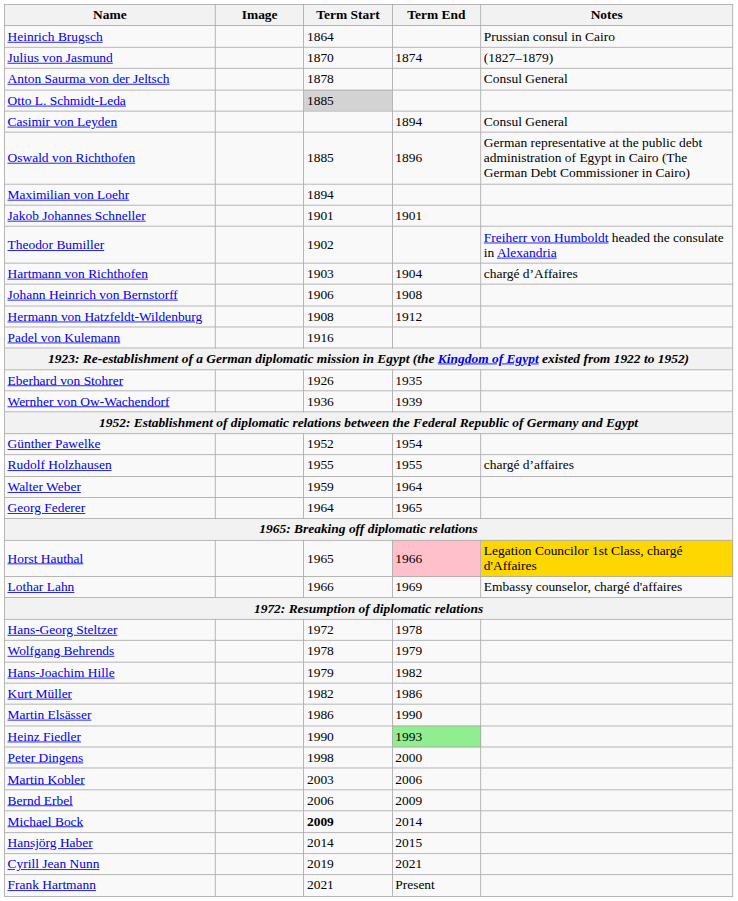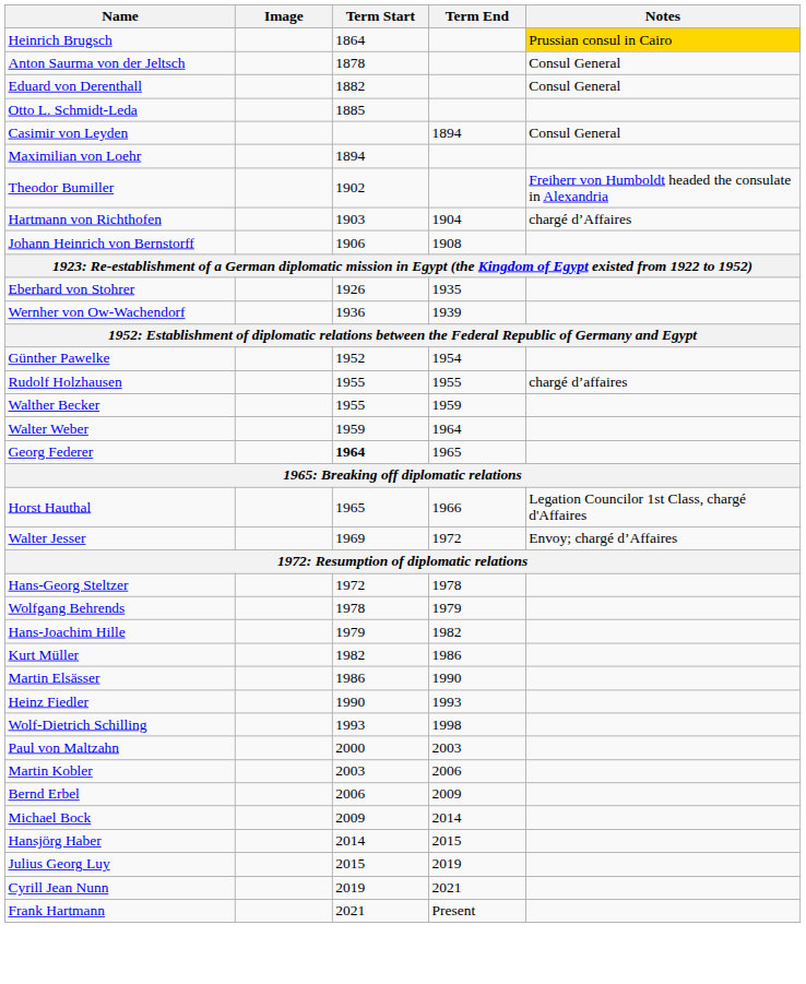 <table class="wikitable">
 <tr>
 <th width="250">Name</th>
 <th width="100">Image</th>
 <th width="100">Term Start</th>
 <th width="100">Term End</th>
 <th width="300">Notes</th>
 </tr>
 <tr>
 <td><a href='#'>Heinrich Brugsch</a></td>
 <td></td>
 <td>1864</td>
 <td></td>
-<td>Prussian consul in Cairo</td>
-</tr>
-<tr>
-<td><a href='#'>Julius von Jasmund</a></td>
-<td></td>
-<td>1870</td>
-<td>1874</td>
-<td>(1827–1879)</td>
+<td style="background: gold;">Prussian consul in Cairo</td>
 </tr>
 <tr>
 <td><a href='#'>Anton Saurma von der Jeltsch</a></td>
 <td></td>
 <td>1878</td>
 <td></td>
 <td>Consul General</td>
 </tr>
 <tr>
+<td><a href='#'>Eduard von Derenthall</a></td>
+<td></td>
+<td>1882</td>
+<td></td>
+<td>Consul General</td>
+</tr>
+<tr>
 <td><a href='#'>Otto L. Schmidt-Leda</a></td>
 <td></td>
-<td style="background: lightgrey;">1885</td>
+<td>1885</td>
 <td></td>
 <td></td>
 </tr>
 <tr>
 <td><a href='#'>Casimir von Leyden</a></td>
 <td></td>
 <td></td>
 <td>1894</td>
 <td>Consul General</td>
 </tr>
 <tr>
-<td><a href='#'>Oswald von Richthofen</a></td>
-<td></td>
-<td>1885</td>
-<td>1896</td>
-<td>German representative at the public debt administration of Egypt in Cairo (The German Debt Commissioner in Cairo)</td>
-</tr>
-<tr>
 <td><a href='#'>Maximilian von Loehr</a></td>
 <td></td>
 <td>1894</td>
 <td></td>
-<td></td>
-</tr>
-<tr>
-<td><a href='#'>Jakob Johannes Schneller</a></td>
-<td></td>
-<td>1901</td>
-<td>1901</td>
 <td></td>
 </tr>
 <tr>
 <td><a href='#'>Theodor Bumiller</a></td>
 <td></td>
 <td>1902</td>
 <td></td>
 <td><a href='#'>Freiherr von Humboldt</a> headed the consulate in <a href='#'>Alexandria</a></td>
 </tr>
 <tr>
 <td><a href='#'>Hartmann von Richthofen</a></td>
 <td></td>
 <td>1903</td>
 <td>1904</td>
 <td>chargé d’Affaires</td>
 </tr>
 <tr>
 <td><a href='#'>Johann Heinrich von Bernstorff</a></td>
 <td></td>
 <td>1906</td>
 <td>1908</td>
-<td></td>
-</tr>
-<tr>
-<td><a href='#'>Hermann von Hatzfeldt-Wildenburg</a></td>
-<td></td>
-<td>1908</td>
-<td>1912</td>
-<td></td>
-</tr>
-<tr>
-<td><a href='#'>Padel von Kulemann</a></td>
-<td></td>
-<td>1916</td>
-<td></td>
 <td></td>
 </tr>
 <tr>
 <th colspan="5"><em>1923: Re-establishment of a German diplomatic mission in Egypt (the <a href='#'>Kingdom of Egypt</a> existed from 1922 to 1952)</em></th>
 </tr>
 <tr>
 <td><a href='#'>Eberhard von Stohrer</a></td>
 <td></td>
 <td>1926</td>
 <td>1935</td>
 <td></td>
 </tr>
 <tr>
 <td><a href='#'>Wernher von Ow-Wachendorf</a></td>
 <td></td>
 <td>1936</td>
 <td>1939</td>
 <td></td>
 </tr>
 <tr>
 <th colspan="5"><em>1952: Establishment of diplomatic relations between the Federal Republic of Germany and Egypt</em></th>
 </tr>
 <tr>
 <td><a href='#'>Günther Pawelke</a></td>
 <td></td>
 <td>1952</td>
 <td>1954</td>
 <td></td>
 </tr>
 <tr>
 <td><a href='#'>Rudolf Holzhausen</a></td>
 <td></td>
 <td>1955</td>
 <td>1955</td>
 <td>chargé d’affaires</td>
 </tr>
 <tr>
+<td><a href='#'>Walther Becker</a></td>
+<td></td>
+<td>1955</td>
+<td>1959</td>
+<td></td>
+</tr>
+<tr>
 <td><a href='#'>Walter Weber</a></td>
 <td></td>
 <td>1959</td>
 <td>1964</td>
 <td></td>
 </tr>
 <tr>
 <td><a href='#'>Georg Federer</a></td>
 <td></td>
-<td>1964</td>
+<td><strong>1964</strong></td>
 <td>1965</td>
 <td></td>
 </tr>
 <tr>
 <th colspan="5"><em>1965: Breaking off diplomatic relations</em></th>
 </tr>
 <tr>
 <td><a href='#'>Horst Hauthal</a></td>
 <td></td>
 <td>1965</td>
-<td style="background: pink;">1966</td>
-<td style="background: gold;">Legation Councilor 1st Class, chargé d'Affaires</td>
+<td>1966</td>
+<td>Legation Councilor 1st Class, chargé d'Affaires</td>
 </tr>
 <tr>
-<td><a href='#'>Lothar Lahn</a></td>
+<td><a href='#'>Walter Jesser</a></td>
 <td></td>
-<td>1966</td>
 <td>1969</td>
-<td>Embassy counselor, chargé d'affaires</td>
+<td>1972</td>
+<td>Envoy; chargé d’Affaires</td>
 </tr>
 <tr>
 <th colspan="5"><em>1972: Resumption of diplomatic relations</em></th>
 </tr>
 <tr>
 <td><a href='#'>Hans-Georg Steltzer</a></td>
 <td></td>
 <td>1972</td>
 <td>1978</td>
 <td></td>
 </tr>
 <tr>
 <td><a href='#'>Wolfgang Behrends</a></td>
 <td></td>
 <td>1978</td>
 <td>1979</td>
 <td></td>
 </tr>
 <tr>
 <td><a href='#'>Hans-Joachim Hille</a></td>
 <td></td>
 <td>1979</td>
 <td>1982</td>
 <td></td>
 </tr>
 <tr>
 <td><a href='#'>Kurt Müller</a></td>
 <td></td>
 <td>1982</td>
 <td>1986</td>
 <td></td>
 </tr>
 <tr>
 <td><a href='#'>Martin Elsässer</a></td>
 <td></td>
 <td>1986</td>
 <td>1990</td>
 <td></td>
 </tr>
 <tr>
 <td><a href='#'>Heinz Fiedler</a></td>
 <td></td>
 <td>1990</td>
-<td style="background: lightgreen;">1993</td>
+<td>1993</td>
 <td></td>
 </tr>
 <tr>
-<td><a href='#'>Peter Dingens</a></td>
+<td><a href='#'>Wolf-Dietrich Schilling</a></td>
 <td></td>
+<td>1993</td>
 <td>1998</td>
+<td></td>
+</tr>
+<tr>
+<td><a href='#'>Paul von Maltzahn</a></td>
+<td></td>
 <td>2000</td>
+<td>2003</td>
 <td></td>
 </tr>
 <tr>
 <td><a href='#'>Martin Kobler</a></td>
 <td></td>
 <td>2003</td>
 <td>2006</td>
 <td></td>
 </tr>
 <tr>
 <td><a href='#'>Bernd Erbel</a></td>
 <td></td>
 <td>2006</td>
 <td>2009</td>
 <td></td>
 </tr>
 <tr>
 <td><a href='#'>Michael Bock</a></td>
 <td></td>
-<td><strong>2009</strong></td>
+<td>2009</td>
 <td>2014</td>
 <td></td>
 </tr>
 <tr>
 <td><a href='#'>Hansjörg Haber</a></td>
 <td></td>
 <td>2014</td>
 <td>2015</td>
+<td></td>
+</tr>
+<tr>
+<td><a href='#'>Julius Georg Luy</a></td>
+<td></td>
+<td>2015</td>
+<td>2019</td>
 <td></td>
 </tr>
 <tr>
 <td><a href='#'>Cyrill Jean Nunn</a></td>
 <td></td>
 <td>2019</td>
 <td>2021</td>
 <td></td>
 </tr>
 <tr>
 <td><a href='#'>Frank Hartmann</a></td>
 <td></td>
 <td>2021</td>
 <td>Present</td>
 <td></td>
 </tr>
 </table>
